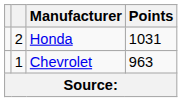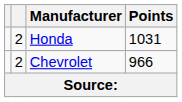 <table class="wikitable" style="font-size: 85%;">
 <tr>
 <th scope="col"></th>
 <th scope="col"></th>
 <th scope="col">Manufacturer</th>
 <th scope="col">Points</th>
 </tr>
 <tr>
 <td align="left"></td>
 <td align="center">2</td>
 <td><a href='#'>Honda</a></td>
 <td>1031</td>
 </tr>
 <tr>
 <td align="left"></td>
-<td align="center">1</td>
+<td align="center">2</td>
 <td><a href='#'>Chevrolet</a></td>
-<td>963</td>
+<td>966</td>
 </tr>
 <tr>
 <th colspan=4>Source:</th>
 </tr>
 </table>
